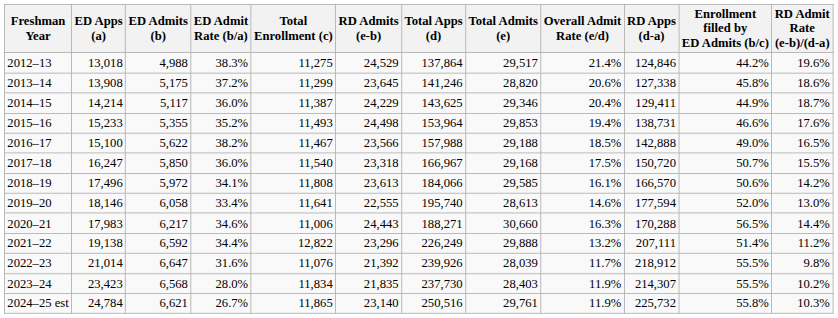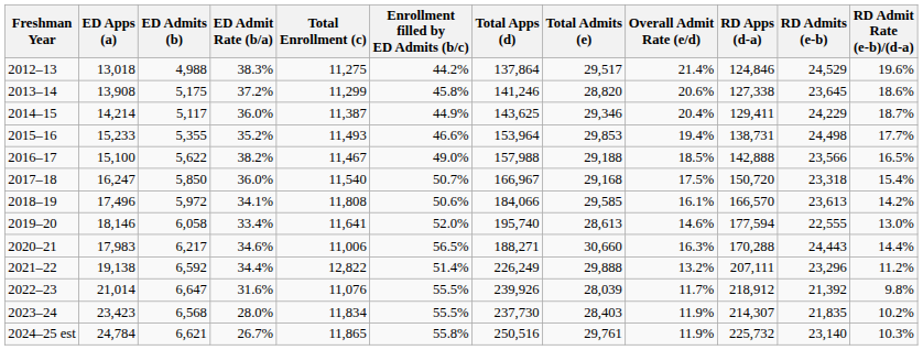 <table class="wikitable align=right">
 <tr>
 <th>Freshman<br> Year</th>
 <th>ED Apps<br> (a)</th>
 <th>ED Admits<br> (b)</th>
 <th>ED Admit<br> Rate (b/a)</th>
 <th>Total <br>Enrollment (c)</th>
-<th>RD Admits<br> (e-b)</th>
+<th>Enrollment <br>filled by <br>ED Admits (b/c)</th>
 <th>Total Apps<br> (d)</th>
 <th>Total Admits<br> (e)</th>
 <th>Overall Admit<br> Rate (e/d)</th>
 <th>RD Apps<br> (d-a)</th>
-<th>Enrollment <br>filled by <br>ED Admits (b/c)</th>
+<th>RD Admits<br> (e-b)</th>
 <th>RD Admit<br> Rate<br> (e-b)/(d-a)</th>
 </tr>
 <tr>
 <td>2012–13</td>
 <td align="right">13,018</td>
 <td align="right">4,988</td>
 <td align="right">38.3%</td>
 <td align="right">11,275</td>
-<td align="right">24,529</td>
+<td align="right">44.2%</td>
 <td align="right">137,864</td>
 <td align="right">29,517</td>
 <td align="right">21.4%</td>
 <td align="right">124,846</td>
-<td align="right">44.2%</td>
+<td align="right">24,529</td>
 <td align="right">19.6%</td>
 </tr>
 <tr>
 <td>2013–14</td>
 <td align="right">13,908</td>
 <td align="right">5,175</td>
 <td align="right">37.2%</td>
 <td align="right">11,299</td>
-<td align="right">23,645</td>
+<td align="right">45.8%</td>
 <td align="right">141,246</td>
 <td align="right">28,820</td>
 <td align="right">20.6%</td>
 <td align="right">127,338</td>
-<td align="right">45.8%</td>
+<td align="right">23,645</td>
 <td align="right">18.6%</td>
 </tr>
 <tr>
 <td>2014–15</td>
 <td align="right">14,214</td>
 <td align="right">5,117</td>
 <td align="right">36.0%</td>
 <td align="right">11,387</td>
-<td align="right">24,229</td>
+<td align="right">44.9%</td>
 <td align="right">143,625</td>
 <td align="right">29,346</td>
 <td align="right">20.4%</td>
 <td align="right">129,411</td>
-<td align="right">44.9%</td>
+<td align="right">24,229</td>
 <td align="right">18.7%</td>
 </tr>
 <tr>
 <td>2015–16</td>
 <td align="right">15,233</td>
 <td align="right">5,355</td>
 <td align="right">35.2%</td>
 <td align="right">11,493</td>
-<td align="right">24,498</td>
+<td align="right">46.6%</td>
 <td align="right">153,964</td>
 <td align="right">29,853</td>
 <td align="right">19.4%</td>
 <td align="right">138,731</td>
-<td align="right">46.6%</td>
-<td align="right">17.6%</td>
+<td align="right">24,498</td>
+<td align="right">17.7%</td>
 </tr>
 <tr>
 <td>2016–17</td>
 <td align="right">15,100</td>
 <td align="right">5,622</td>
 <td align="right">38.2%</td>
 <td align="right">11,467</td>
-<td align="right">23,566</td>
+<td align="right">49.0%</td>
 <td align="right">157,988</td>
 <td align="right">29,188</td>
 <td align="right">18.5%</td>
 <td align="right">142,888</td>
-<td align="right">49.0%</td>
+<td align="right">23,566</td>
 <td align="right">16.5%</td>
 </tr>
 <tr>
 <td>2017–18</td>
 <td align="right">16,247</td>
 <td align="right">5,850</td>
 <td align="right">36.0%</td>
 <td align="right">11,540</td>
-<td align="right">23,318</td>
+<td align="right">50.7%</td>
 <td align="right">166,967</td>
 <td align="right">29,168</td>
 <td align="right">17.5%</td>
 <td align="right">150,720</td>
-<td align="right">50.7%</td>
-<td align="right">15.5%</td>
+<td align="right">23,318</td>
+<td align="right">15.4%</td>
 </tr>
 <tr>
 <td>2018–19</td>
 <td align="right">17,496</td>
 <td align="right">5,972</td>
 <td align="right">34.1%</td>
 <td align="right">11,808</td>
-<td align="right">23,613</td>
+<td align="right">50.6%</td>
 <td align="right">184,066</td>
 <td align="right">29,585</td>
 <td align="right">16.1%</td>
 <td align="right">166,570</td>
-<td align="right">50.6%</td>
+<td align="right">23,613</td>
 <td align="right">14.2%</td>
 </tr>
 <tr>
 <td>2019–20</td>
 <td align="right">18,146</td>
 <td align="right">6,058</td>
 <td align="right">33.4%</td>
 <td align="right">11,641</td>
-<td align="right">22,555</td>
+<td align="right">52.0%</td>
 <td align="right">195,740</td>
 <td align="right">28,613</td>
 <td align="right">14.6%</td>
 <td align="right">177,594</td>
-<td align="right">52.0%</td>
+<td align="right">22,555</td>
 <td align="right">13.0%</td>
 </tr>
 <tr>
 <td>2020–21</td>
 <td align="right">17,983</td>
 <td align="right">6,217</td>
 <td align="right">34.6%</td>
 <td align="right">11,006</td>
-<td align="right">24,443</td>
+<td align="right">56.5%</td>
 <td align="right">188,271</td>
 <td align="right">30,660</td>
 <td align="right">16.3%</td>
 <td align="right">170,288</td>
-<td align="right">56.5%</td>
+<td align="right">24,443</td>
 <td align="right">14.4%</td>
 </tr>
 <tr>
 <td>2021–22</td>
 <td align="right">19,138</td>
 <td align="right">6,592</td>
 <td align="right">34.4%</td>
 <td align="right">12,822</td>
-<td align="right">23,296</td>
+<td align="right">51.4%</td>
 <td align="right">226,249</td>
 <td align="right">29,888</td>
 <td align="right">13.2%</td>
 <td align="right">207,111</td>
-<td align="right">51.4%</td>
+<td align="right">23,296</td>
 <td align="right">11.2%</td>
 </tr>
 <tr>
 <td>2022–23</td>
 <td align="right">21,014</td>
 <td align="right">6,647</td>
 <td align="right">31.6%</td>
 <td align="right">11,076</td>
-<td align="right">21,392</td>
+<td align="right">55.5%</td>
 <td align="right">239,926</td>
 <td align="right">28,039</td>
 <td align="right">11.7%</td>
 <td align="right">218,912</td>
-<td align="right">55.5%</td>
+<td align="right">21,392</td>
 <td align="right">9.8%</td>
 </tr>
 <tr>
 <td>2023–24</td>
 <td align="right">23,423</td>
 <td align="right">6,568</td>
 <td align="right">28.0%</td>
 <td align="right">11,834</td>
-<td align="right">21,835</td>
+<td align="right">55.5%</td>
 <td align="right">237,730</td>
 <td align="right">28,403</td>
 <td align="right">11.9%</td>
 <td align="right">214,307</td>
-<td align="right">55.5%</td>
+<td align="right">21,835</td>
 <td align="right">10.2%</td>
 </tr>
 <tr>
 <td>2024–25 est</td>
 <td align="right">24,784</td>
 <td align="right">6,621</td>
 <td align="right">26.7%</td>
 <td align="right">11,865</td>
-<td align="right">23,140</td>
+<td align="right">55.8%</td>
 <td align="right">250,516</td>
 <td align="right">29,761</td>
 <td align="right">11.9%</td>
 <td align="right">225,732</td>
-<td align="right">55.8%</td>
+<td align="right">23,140</td>
 <td align="right">10.3%</td>
 </tr>
 </table>
